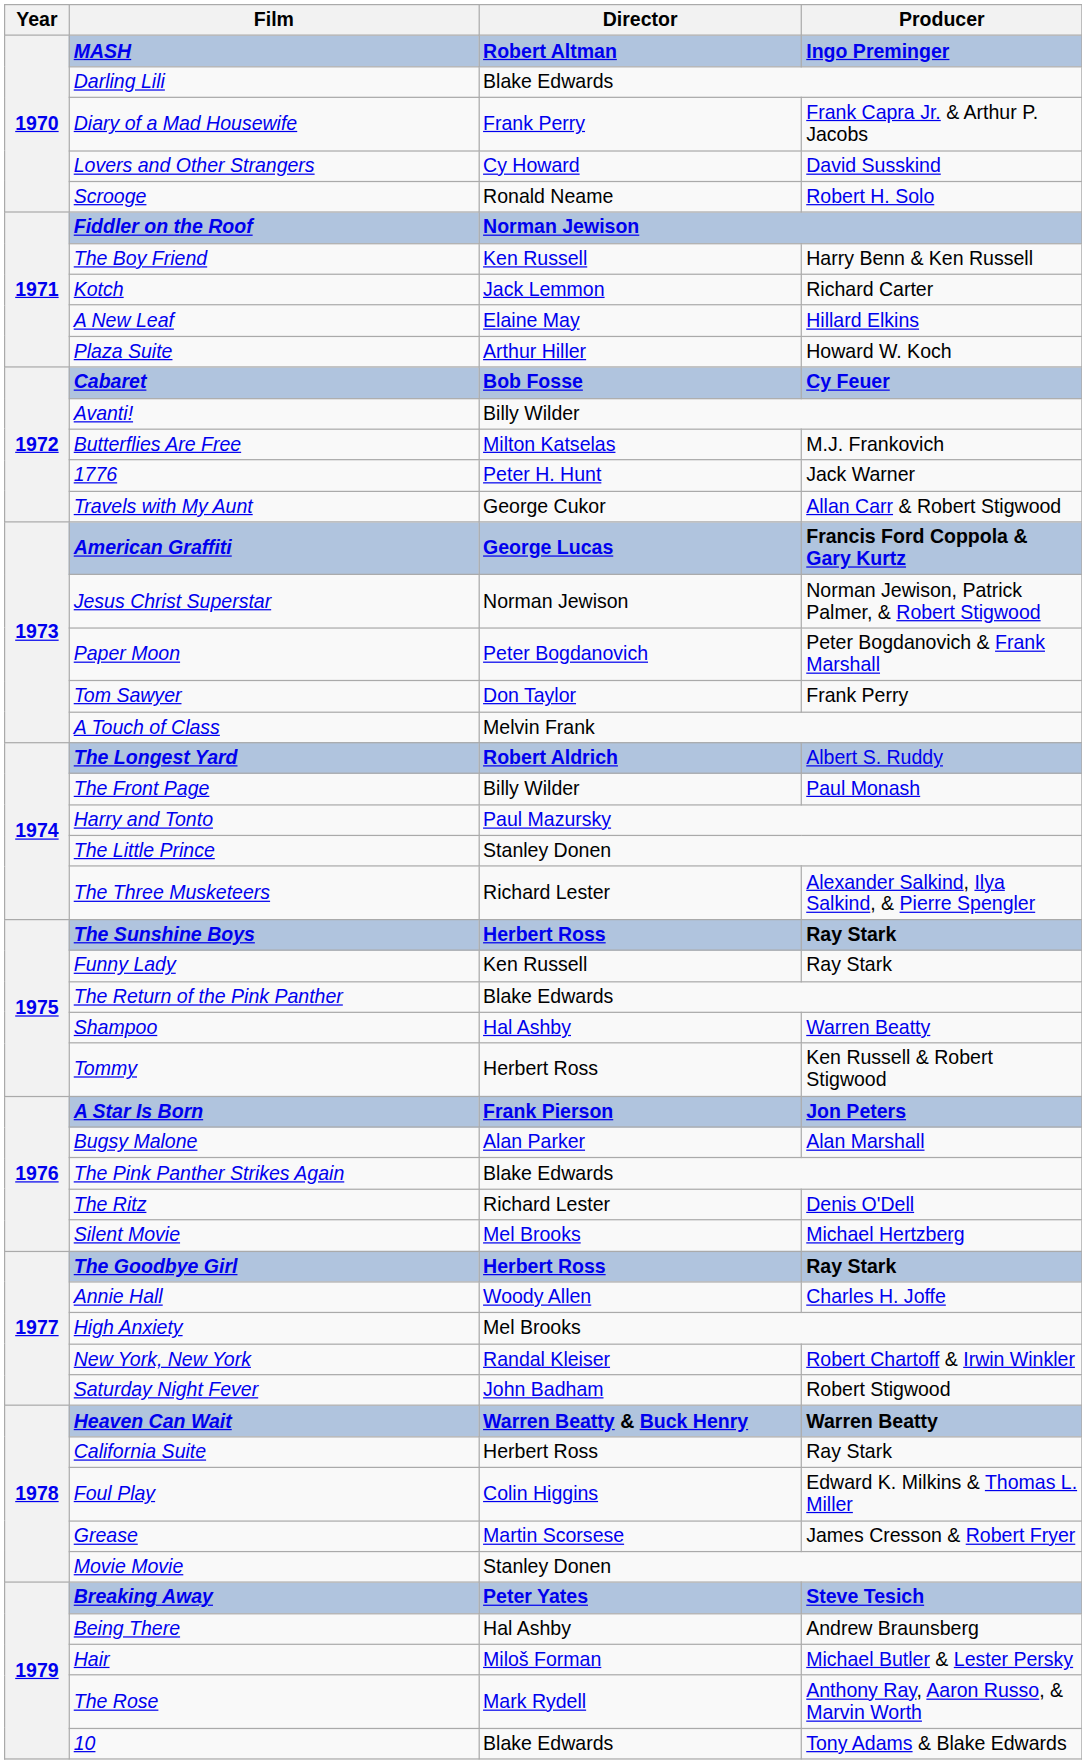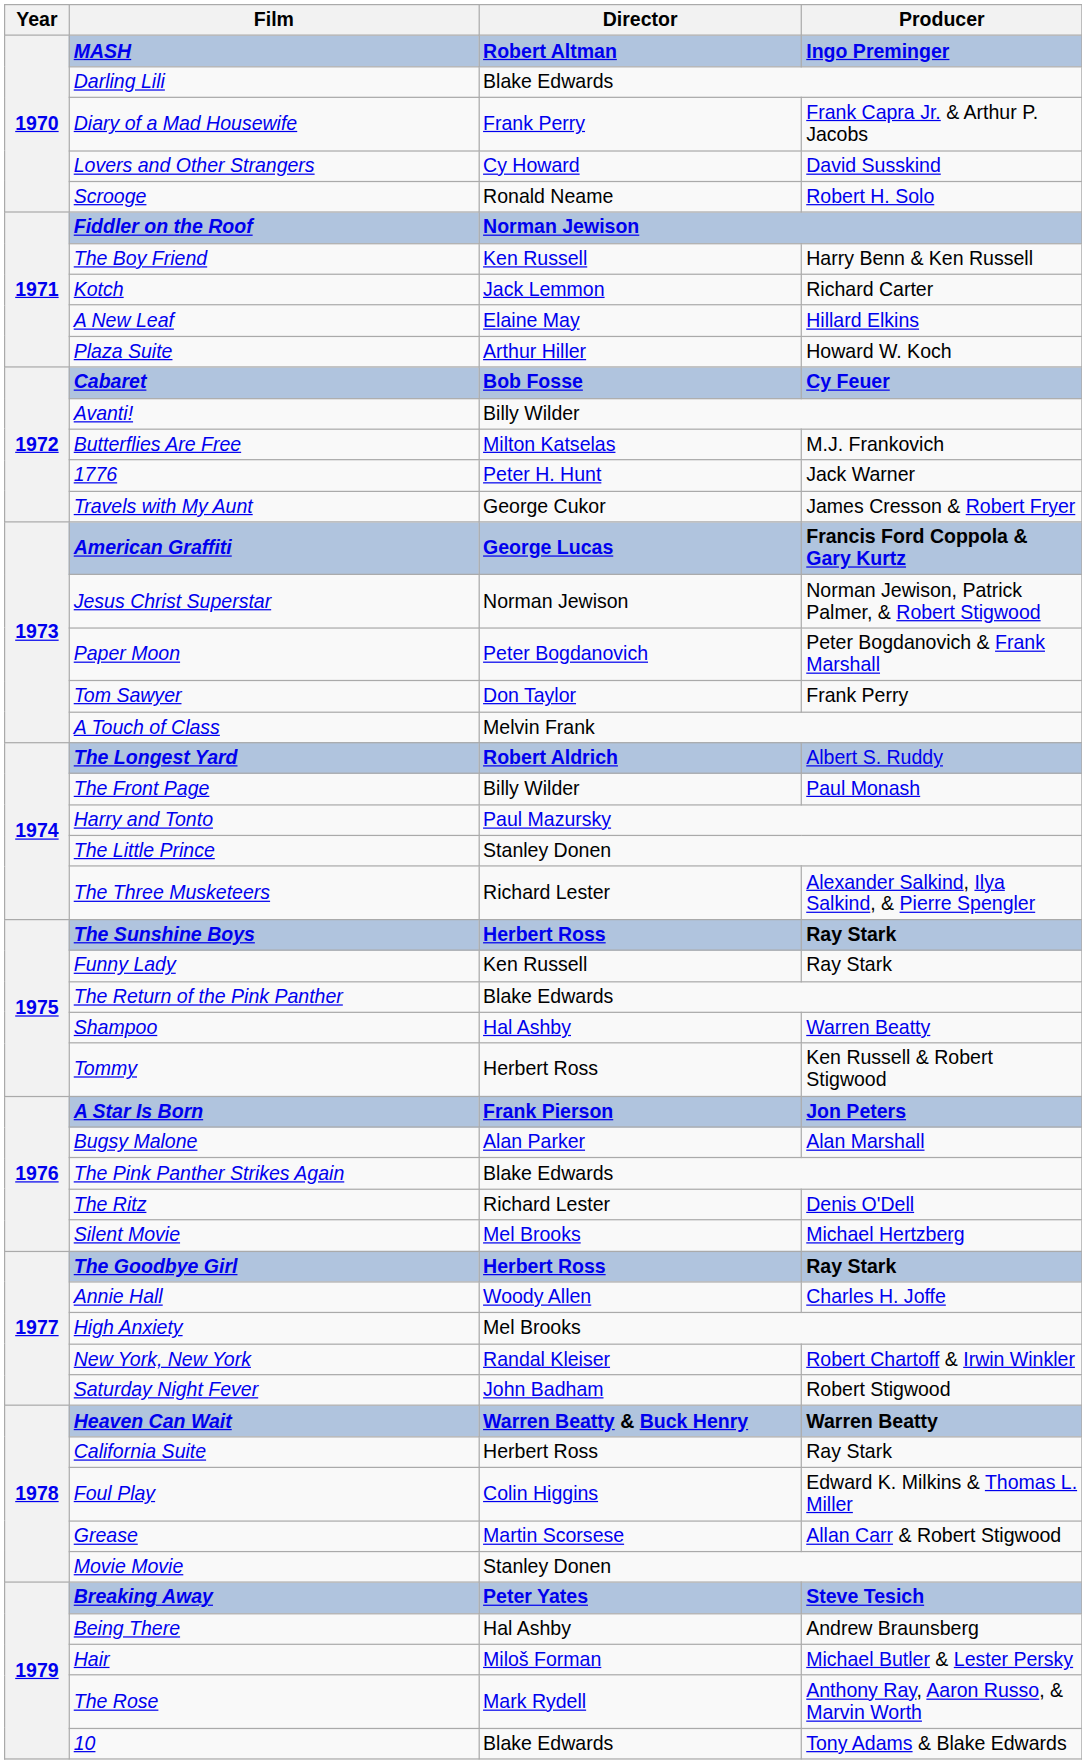 <table class="wikitable sortable" style="width:100%; text-align:left">
 <tr>
 <th style="width:6%;">Year</th>
 <th style="width:38%;">Film</th>
 <th style="width:30%;">Director</th>
 <th style="width:30%;">Producer</th>
 </tr>
 <tr>
 <th rowspan="5" style="text-align:center;"><a href='#'>1970</a></th>
 <td style="background:#b0c4de; text-align:left;"><strong><em><a href='#'>MASH</a></em></strong></td>
 <td style="background:#B0C4DE;"><strong><a href='#'>Robert Altman</a></strong></td>
 <td style="background:#B0C4DE;"><strong><a href='#'>Ingo Preminger</a></strong></td>
 </tr>
 <tr>
 <td style="text-align:left;"><em><a href='#'>Darling Lili</a></em></td>
 <td colspan="2">Blake Edwards</td>
 </tr>
 <tr>
 <td style="text-align:left;"><em><a href='#'>Diary of a Mad Housewife</a></em></td>
 <td><a href='#'>Frank Perry</a></td>
 <td><a href='#'>Frank Capra Jr.</a> & Arthur P. Jacobs</td>
 </tr>
 <tr>
 <td style="text-align:left;"><em><a href='#'>Lovers and Other Strangers</a></em></td>
 <td><a href='#'>Cy Howard</a></td>
 <td><a href='#'>David Susskind</a></td>
 </tr>
 <tr>
 <td style="text-align:left;"><em><a href='#'>Scrooge</a></em></td>
 <td>Ronald Neame</td>
 <td><a href='#'>Robert H. Solo</a></td>
 </tr>
 <tr>
 <th rowspan="5" style="text-align:center;"><a href='#'>1971</a></th>
 <td style="background:#b0c4de; text-align:left;"><strong><em><a href='#'>Fiddler on the Roof</a></em></strong></td>
 <td colspan="2" style="background:#B0C4DE;"><strong><a href='#'>Norman Jewison</a></strong></td>
 </tr>
 <tr>
 <td style="text-align:left;"><em><a href='#'>The Boy Friend</a></em></td>
 <td><a href='#'>Ken Russell</a></td>
 <td>Harry Benn & Ken Russell</td>
 </tr>
 <tr>
 <td style="text-align:left;"><em><a href='#'>Kotch</a></em></td>
 <td><a href='#'>Jack Lemmon</a></td>
 <td>Richard Carter</td>
 </tr>
 <tr>
 <td style="text-align:left;"><em><a href='#'>A New Leaf</a></em></td>
 <td><a href='#'>Elaine May</a></td>
 <td><a href='#'>Hillard Elkins</a></td>
 </tr>
 <tr>
 <td style="text-align:left;"><em><a href='#'>Plaza Suite</a></em></td>
 <td><a href='#'>Arthur Hiller</a></td>
 <td>Howard W. Koch</td>
 </tr>
 <tr>
 <th rowspan="5" style="text-align:center;"><a href='#'>1972</a></th>
 <td style="background:#b0c4de; text-align:left;"><strong><em><a href='#'>Cabaret</a></em></strong></td>
 <td style="background:#B0C4DE;"><strong><a href='#'>Bob Fosse</a></strong></td>
 <td style="background:#B0C4DE;"><strong><a href='#'>Cy Feuer</a></strong></td>
 </tr>
 <tr>
 <td style="text-align:left;"><em><a href='#'>Avanti!</a></em></td>
 <td colspan="2">Billy Wilder</td>
 </tr>
 <tr>
 <td style="text-align:left;"><em><a href='#'>Butterflies Are Free</a></em></td>
 <td><a href='#'>Milton Katselas</a></td>
 <td>M.J. Frankovich</td>
 </tr>
 <tr>
 <td style="text-align:left;"><em><a href='#'>1776</a></em></td>
 <td><a href='#'>Peter H. Hunt</a></td>
 <td>Jack Warner</td>
 </tr>
 <tr>
 <td style="text-align:left;"><em><a href='#'>Travels with My Aunt</a></em></td>
 <td>George Cukor</td>
-<td><a href='#'>Allan Carr</a> & Robert Stigwood</td>
+<td>James Cresson & <a href='#'>Robert Fryer</a></td>
 </tr>
 <tr>
 <th rowspan="5" style="text-align:center;"><a href='#'>1973</a></th>
 <td style="background:#b0c4de; text-align:left;"><strong><em><a href='#'>American Graffiti</a></em></strong></td>
 <td style="background:#B0C4DE;"><strong><a href='#'>George Lucas</a></strong></td>
 <td style="background:#B0C4DE;"><strong>Francis Ford Coppola & <a href='#'>Gary Kurtz</a></strong></td>
 </tr>
 <tr>
 <td style="text-align:left;"><em><a href='#'>Jesus Christ Superstar</a></em></td>
 <td>Norman Jewison</td>
 <td>Norman Jewison, Patrick Palmer, & <a href='#'>Robert Stigwood</a></td>
 </tr>
 <tr>
 <td style="text-align:left;"><em><a href='#'>Paper Moon</a></em></td>
 <td><a href='#'>Peter Bogdanovich</a></td>
 <td>Peter Bogdanovich & <a href='#'>Frank Marshall</a></td>
 </tr>
 <tr>
 <td style="text-align:left;"><em><a href='#'>Tom Sawyer</a></em></td>
 <td><a href='#'>Don Taylor</a></td>
 <td>Frank Perry</td>
 </tr>
 <tr>
 <td style="text-align:left;"><em><a href='#'>A Touch of Class</a></em></td>
 <td colspan="2">Melvin Frank</td>
 </tr>
 <tr>
 <th rowspan="5" style="text-align:center;"><a href='#'>1974</a></th>
 <td style="background:#b0c4de; text-align:left;"><strong><em><a href='#'>The Longest Yard</a></em></strong></td>
 <td style="background:#B0C4DE;"><strong><a href='#'>Robert Aldrich</a></strong></td>
 <td style="background:#B0C4DE;"><a href='#'>Albert S. Ruddy</a></td>
 </tr>
 <tr>
 <td style="text-align:left;"><em><a href='#'>The Front Page</a></em></td>
 <td>Billy Wilder</td>
 <td><a href='#'>Paul Monash</a></td>
 </tr>
 <tr>
 <td style="text-align:left;"><em><a href='#'>Harry and Tonto</a></em></td>
 <td colspan="2"><a href='#'>Paul Mazursky</a></td>
 </tr>
 <tr>
 <td style="text-align:left;"><em><a href='#'>The Little Prince</a></em></td>
 <td colspan="2">Stanley Donen</td>
 </tr>
 <tr>
 <td style="text-align:left;"><em><a href='#'>The Three Musketeers</a></em></td>
 <td>Richard Lester</td>
 <td><a href='#'>Alexander Salkind</a>, <a href='#'>Ilya Salkind</a>, & <a href='#'>Pierre Spengler</a></td>
 </tr>
 <tr>
 <th rowspan="5" style="text-align:center;"><a href='#'>1975</a></th>
 <td style="background:#b0c4de; text-align:left;"><strong><em><a href='#'>The Sunshine Boys</a></em></strong></td>
 <td style="background:#B0C4DE;"><strong><a href='#'>Herbert Ross</a></strong></td>
 <td style="background:#B0C4DE;"><strong>Ray Stark</strong></td>
 </tr>
 <tr>
 <td style="text-align:left;"><em><a href='#'>Funny Lady</a></em></td>
 <td>Ken Russell</td>
 <td>Ray Stark</td>
 </tr>
 <tr>
 <td style="text-align:left;"><em><a href='#'>The Return of the Pink Panther</a></em></td>
 <td colspan="2">Blake Edwards</td>
 </tr>
 <tr>
 <td style="text-align:left;"><em><a href='#'>Shampoo</a></em></td>
 <td><a href='#'>Hal Ashby</a></td>
 <td><a href='#'>Warren Beatty</a></td>
 </tr>
 <tr>
 <td style="text-align:left;"><em><a href='#'>Tommy</a></em></td>
 <td>Herbert Ross</td>
 <td>Ken Russell & Robert Stigwood</td>
 </tr>
 <tr>
 <th rowspan="5" style="text-align:center;"><a href='#'>1976</a></th>
 <td style="background:#b0c4de; text-align:left;"><strong><em><a href='#'>A Star Is Born</a></em></strong></td>
 <td style="background:#B0C4DE;"><strong><a href='#'>Frank Pierson</a></strong></td>
 <td style="background:#B0C4DE;"><strong><a href='#'>Jon Peters</a></strong></td>
 </tr>
 <tr>
 <td style="text-align:left;"><em><a href='#'>Bugsy Malone</a></em></td>
 <td><a href='#'>Alan Parker</a></td>
 <td><a href='#'>Alan Marshall</a></td>
 </tr>
 <tr>
 <td style="text-align:left;"><em><a href='#'>The Pink Panther Strikes Again</a></em></td>
 <td colspan="2">Blake Edwards</td>
 </tr>
 <tr>
 <td style="text-align:left;"><em><a href='#'>The Ritz</a></em></td>
 <td>Richard Lester</td>
 <td><a href='#'>Denis O'Dell</a></td>
 </tr>
 <tr>
 <td style="text-align:left;"><em><a href='#'>Silent Movie</a></em></td>
 <td><a href='#'>Mel Brooks</a></td>
 <td><a href='#'>Michael Hertzberg</a></td>
 </tr>
 <tr>
 <th rowspan="5" style="text-align:center;"><a href='#'>1977</a></th>
 <td style="background:#b0c4de; text-align:left;"><strong><em><a href='#'>The Goodbye Girl</a></em></strong></td>
 <td style="background:#B0C4DE;"><strong><a href='#'>Herbert Ross</a></strong></td>
 <td style="background:#B0C4DE;"><strong>Ray Stark</strong></td>
 </tr>
 <tr>
 <td style="text-align:left;"><em><a href='#'>Annie Hall</a></em></td>
 <td><a href='#'>Woody Allen</a></td>
 <td><a href='#'>Charles H. Joffe</a></td>
 </tr>
 <tr>
 <td style="text-align:left;"><em><a href='#'>High Anxiety</a></em></td>
 <td colspan="2">Mel Brooks</td>
 </tr>
 <tr>
 <td style="text-align:left;"><em><a href='#'>New York, New York</a></em></td>
 <td><a href='#'>Randal Kleiser</a></td>
 <td><a href='#'>Robert Chartoff</a> & <a href='#'>Irwin Winkler</a></td>
 </tr>
 <tr>
 <td style="text-align:left;"><em><a href='#'>Saturday Night Fever</a></em></td>
 <td><a href='#'>John Badham</a></td>
 <td>Robert Stigwood</td>
 </tr>
 <tr>
 <th rowspan="5" style="text-align:center;"><a href='#'>1978</a></th>
 <td style="background:#b0c4de; text-align:left;"><strong><em><a href='#'>Heaven Can Wait</a></em></strong></td>
 <td style="background:#B0C4DE;"><strong><a href='#'>Warren Beatty</a> & <a href='#'>Buck Henry</a></strong></td>
 <td style="background:#B0C4DE;"><strong>Warren Beatty</strong></td>
 </tr>
 <tr>
 <td style="text-align:left;"><em><a href='#'>California Suite</a></em></td>
 <td>Herbert Ross</td>
 <td>Ray Stark</td>
 </tr>
 <tr>
 <td style="text-align:left;"><em><a href='#'>Foul Play</a></em></td>
 <td><a href='#'>Colin Higgins</a></td>
 <td>Edward K. Milkins & <a href='#'>Thomas L. Miller</a></td>
 </tr>
 <tr>
 <td style="text-align:left;"><em><a href='#'>Grease</a></em></td>
 <td><a href='#'>Martin Scorsese</a></td>
-<td>James Cresson & <a href='#'>Robert Fryer</a></td>
+<td><a href='#'>Allan Carr</a> & Robert Stigwood</td>
 </tr>
 <tr>
 <td style="text-align:left;"><em><a href='#'>Movie Movie</a></em></td>
 <td colspan="2">Stanley Donen</td>
 </tr>
 <tr>
 <th rowspan="5" style="text-align:center;"><a href='#'>1979</a></th>
 <td style="background:#b0c4de; text-align:left;"><strong><em><a href='#'>Breaking Away</a></em></strong></td>
 <td style="background:#B0C4DE;"><strong><a href='#'>Peter Yates</a></strong></td>
 <td style="background:#B0C4DE;"><strong><a href='#'>Steve Tesich</a></strong></td>
 </tr>
 <tr>
 <td style="text-align:left;"><em><a href='#'>Being There</a></em></td>
 <td>Hal Ashby</td>
 <td>Andrew Braunsberg</td>
 </tr>
 <tr>
 <td style="text-align:left;"><em><a href='#'>Hair</a></em></td>
 <td><a href='#'>Miloš Forman</a></td>
 <td><a href='#'>Michael Butler</a> & <a href='#'>Lester Persky</a></td>
 </tr>
 <tr>
 <td style="text-align:left;"><em><a href='#'>The Rose</a></em></td>
 <td><a href='#'>Mark Rydell</a></td>
 <td><a href='#'>Anthony Ray</a>, <a href='#'>Aaron Russo</a>, & <a href='#'>Marvin Worth</a></td>
 </tr>
 <tr>
 <td style="text-align:left;"><em><a href='#'>10</a></em></td>
 <td>Blake Edwards</td>
 <td><a href='#'>Tony Adams</a> & Blake Edwards</td>
 </tr>
 </table>
